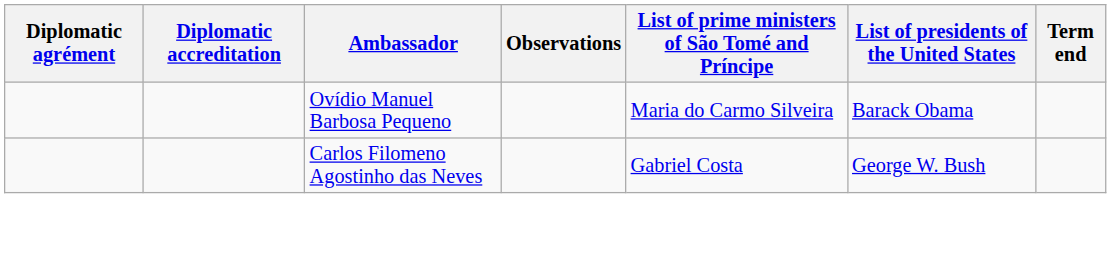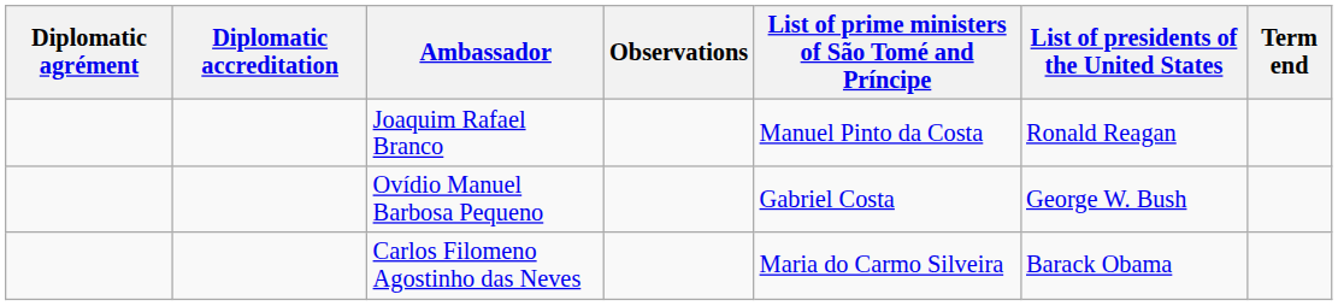 <table class="wikitable sortable">
 <tr>
 <th>Diplomatic <a href='#'>agrément</a></th>
 <th><a href='#'>Diplomatic accreditation</a></th>
 <th><a href='#'>Ambassador</a></th>
 <th>Observations</th>
 <th><a href='#'>List of prime ministers of São Tomé and Príncipe</a></th>
 <th><a href='#'>List of presidents of the United States</a></th>
 <th>Term end</th>
 </tr>
 <tr>
 <td></td>
 <td></td>
+<td><a href='#'>Joaquim Rafael Branco</a></td>
+<td></td>
+<td><a href='#'>Manuel Pinto da Costa</a></td>
+<td><a href='#'>Ronald Reagan</a></td>
+<td></td>
+</tr>
+<tr>
+<td></td>
+<td></td>
 <td><a href='#'>Ovídio Manuel Barbosa Pequeno</a></td>
 <td></td>
-<td><a href='#'>Maria do Carmo Silveira</a></td>
-<td><a href='#'>Barack Obama</a></td>
+<td><a href='#'>Gabriel Costa</a></td>
+<td><a href='#'>George W. Bush</a></td>
 <td></td>
 </tr>
 <tr>
 <td></td>
 <td></td>
 <td><a href='#'>Carlos Filomeno Agostinho das Neves</a></td>
 <td></td>
-<td><a href='#'>Gabriel Costa</a></td>
-<td><a href='#'>George W. Bush</a></td>
+<td><a href='#'>Maria do Carmo Silveira</a></td>
+<td><a href='#'>Barack Obama</a></td>
 <td></td>
 </tr>
 </table>
